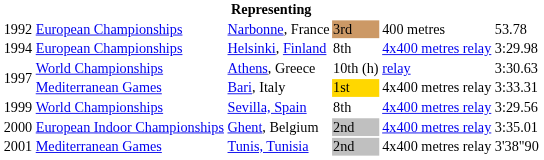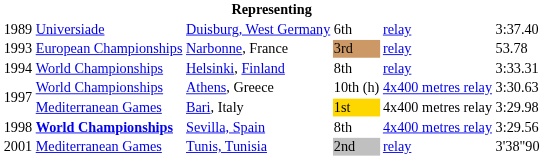 <table>
 <tr>
 <th colspan="6">Representing </th>
 </tr>
 <tr>
-<td rowspan=1>1992</td>
+<td>1989</td>
+<td><a href='#'>Universiade</a></td>
+<td><a href='#'>Duisburg, West Germany</a></td>
+<td>6th</td>
+<td><a href='#'> relay</a></td>
+<td>3:37.40</td>
+</tr>
+<tr>
+<td rowspan=1>1993</td>
 <td><a href='#'>European Championships</a></td>
 <td rowspan=1><a href='#'>Narbonne</a>, France</td>
 <td bgcolor=cc9966>3rd</td>
-<td>400 metres</td>
+<td><a href='#'> relay</a></td>
 <td>53.78</td>
 </tr>
 <tr>
 <td>1994</td>
-<td><a href='#'>European Championships</a></td>
+<td><a href='#'>World Championships</a></td>
 <td><a href='#'>Helsinki</a>, <a href='#'>Finland</a></td>
 <td>8th</td>
-<td><a href='#'>4x400 metres relay</a></td>
-<td>3:29.98 </td>
+<td><a href='#'> relay</a></td>
+<td>3:33.31</td>
 </tr>
 <tr>
 <td rowspan=2>1997</td>
 <td><a href='#'>World Championships</a></td>
 <td><a href='#'>Athens</a>, Greece</td>
 <td>10th (h)</td>
-<td><a href='#'> relay</a></td>
+<td><a href='#'>4x400 metres relay</a></td>
 <td>3:30.63</td>
 </tr>
 <tr>
 <td><a href='#'>Mediterranean Games</a></td>
 <td><a href='#'>Bari</a>, Italy</td>
 <td bgcolor=gold>1st</td>
 <td>4x400 metres relay</td>
-<td>3:33.31</td>
+<td>3:29.98 </td>
 </tr>
 <tr>
-<td>1999</td>
-<td><a href='#'>World Championships</a></td>
+<td>1998</td>
+<td><strong><a href='#'>World Championships</a></strong></td>
 <td><a href='#'>Sevilla, Spain</a></td>
 <td>8th</td>
 <td><a href='#'>4x400 metres relay</a></td>
 <td>3:29.56</td>
 </tr>
 <tr>
-<td>2000</td>
-<td><a href='#'>European Indoor Championships</a></td>
-<td><a href='#'>Ghent</a>, Belgium</td>
-<td bgcolor=silver>2nd</td>
-<td><a href='#'>4x400 metres relay</a></td>
-<td>3:35.01 </td>
-</tr>
-<tr>
 <td>2001</td>
 <td><a href='#'>Mediterranean Games</a></td>
 <td><a href='#'>Tunis, Tunisia</a></td>
 <td bgcolor=silver>2nd</td>
-<td>4x400 metres relay</td>
+<td><a href='#'> relay</a></td>
 <td>3'38"90</td>
 </tr>
 </table>
